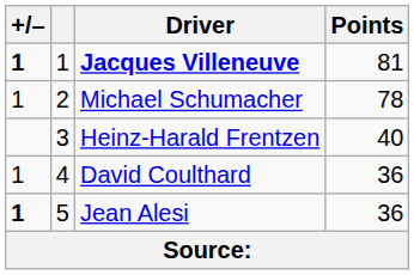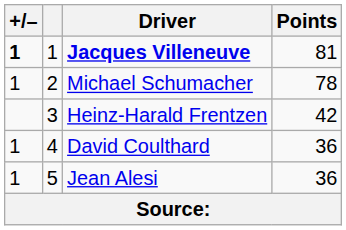 <table class="wikitable" style="font-size: 95%;">
 <tr>
 <th scope="col">+/–</th>
 <th scope="col"></th>
 <th scope="col">Driver</th>
 <th scope="col">Points</th>
 </tr>
 <tr>
 <td align="left"><strong> 1</strong></td>
 <td>1</td>
 <td> <strong><a href='#'>Jacques Villeneuve</a></strong></td>
 <td align="right">81</td>
 </tr>
 <tr>
 <td align="left"> 1</td>
 <td>2</td>
 <td> <a href='#'>Michael Schumacher</a></td>
 <td align="right">78</td>
 </tr>
 <tr>
 <td align="left"></td>
 <td>3</td>
 <td> <a href='#'>Heinz-Harald Frentzen</a></td>
-<td align="right">40</td>
+<td align="right">42</td>
 </tr>
 <tr>
 <td align="left"> 1</td>
 <td>4</td>
 <td> <a href='#'>David Coulthard</a></td>
 <td align="right">36</td>
 </tr>
 <tr>
-<td align="left"><strong> 1</strong></td>
+<td align="left"> 1</td>
 <td>5</td>
 <td> <a href='#'>Jean Alesi</a></td>
 <td align="right">36</td>
 </tr>
 <tr>
 <th colspan=4>Source:</th>
 </tr>
 </table>
